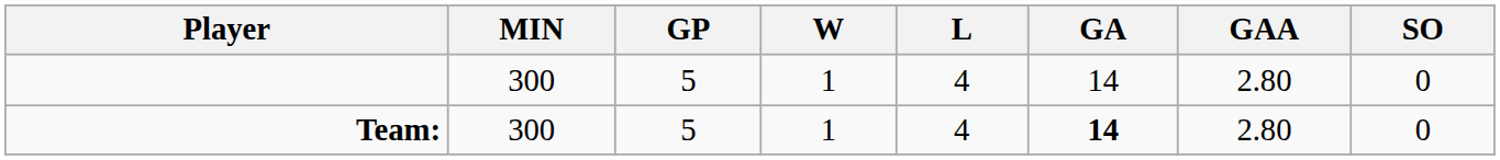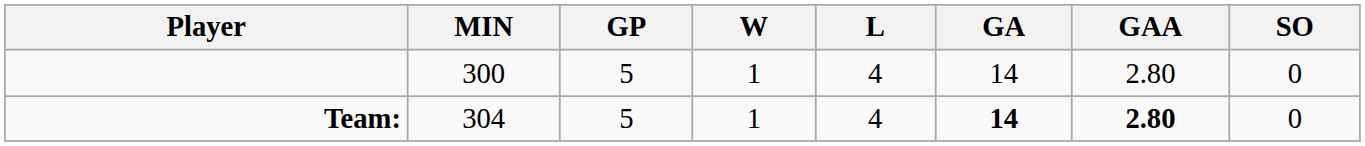 <table class="wikitable sortable" width="60%">
 <tr>
 <th bgcolor="#DDDDFF" width="10%">Player</th>
 <th width="3%" bgcolor="#DDDDFF" title="Minutes played">MIN</th>
 <th width="3%" bgcolor="#DDDDFF" title="Games played in">GP</th>
 <th width="3%" bgcolor="#DDDDFF" title="Games played in">W</th>
 <th width="3%" bgcolor="#DDDDFF"title="Games played in">L</th>
 <th width="3%" bgcolor="#DDDDFF" title="Goals against">GA</th>
 <th width="3%" bgcolor="#DDDDFF" title="Goals against average">GAA</th>
 <th width="3%" bgcolor="#DDDDFF" title="Shut-outs">SO</th>
 </tr>
 <tr align="center">
 <td align="right"></td>
 <td>300</td>
 <td>5</td>
 <td>1</td>
 <td>4</td>
 <td>14</td>
 <td>2.80</td>
 <td>0</td>
 </tr>
 <tr align="center">
 <td align="right"><strong>Team:</strong></td>
-<td>300</td>
+<td>304</td>
 <td>5</td>
 <td>1</td>
 <td>4</td>
 <td><strong>14</strong></td>
-<td>2.80</td>
+<td><strong>2.80</strong></td>
 <td>0</td>
 </tr>
 </table>
